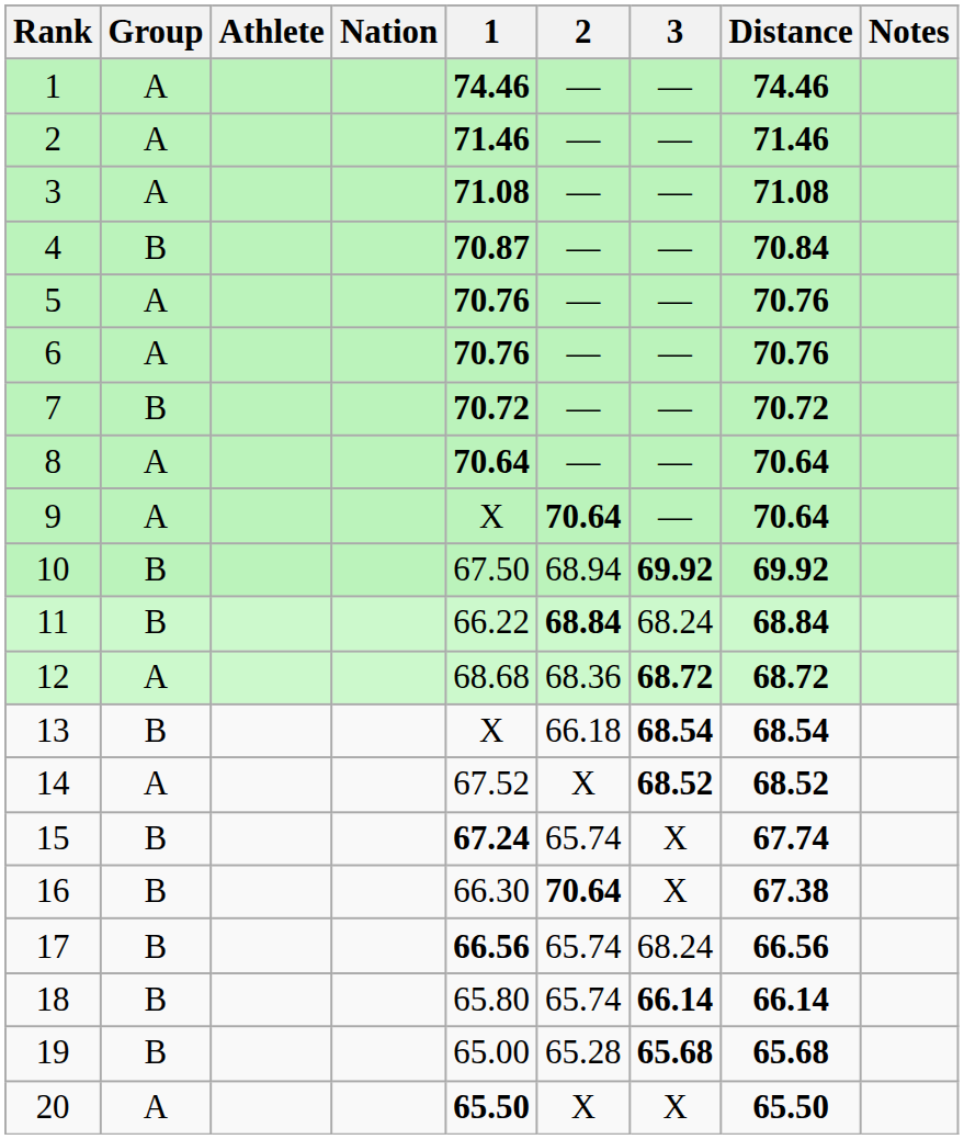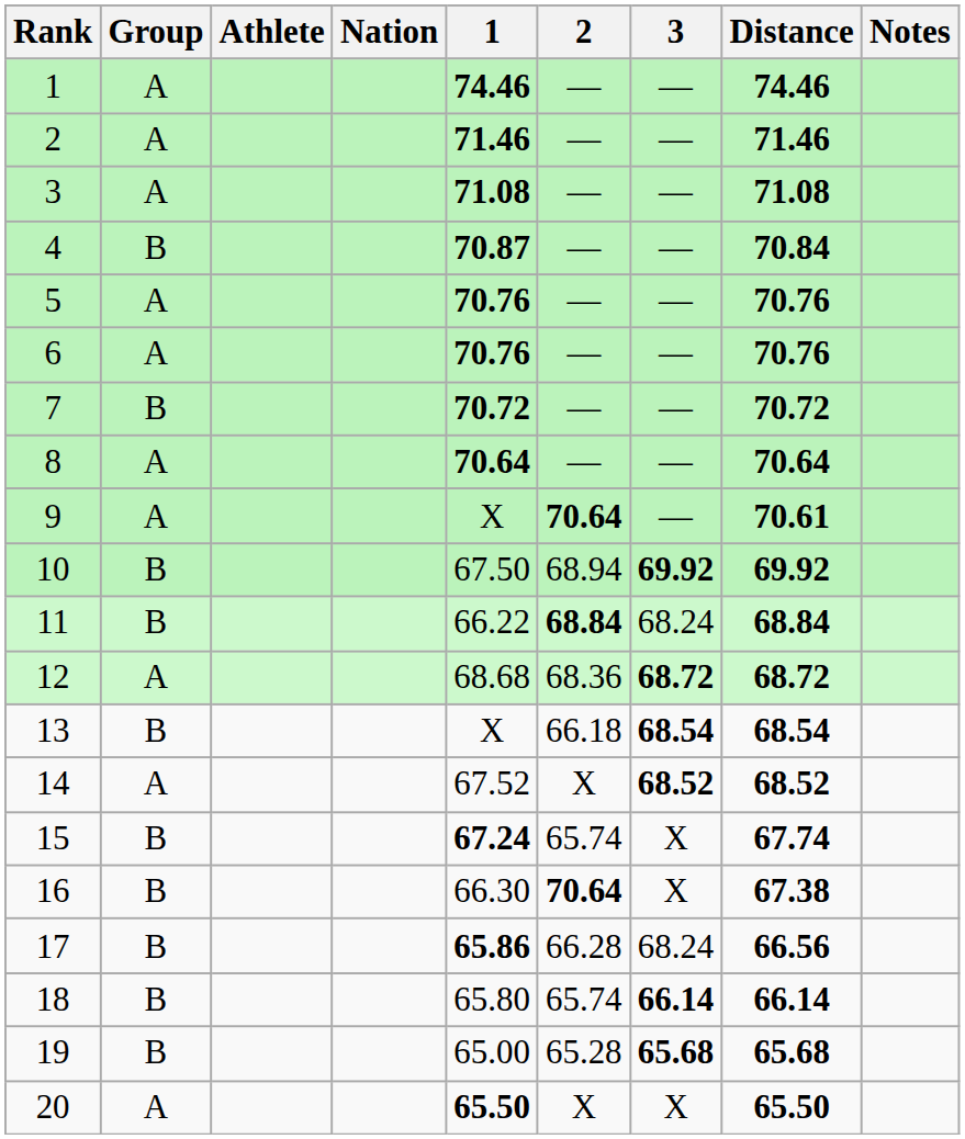 <table class="wikitable sortable" style="text-align:center">
 <tr>
 <th>Rank</th>
 <th>Group</th>
 <th>Athlete</th>
 <th>Nation</th>
 <th>1</th>
 <th>2</th>
 <th>3</th>
 <th>Distance</th>
 <th>Notes</th>
 </tr>
 <tr bgcolor=bbf3bb>
 <td>1</td>
 <td>A</td>
 <td align=left></td>
 <td align=left></td>
 <td><strong>74.46</strong></td>
 <td data-sort-value=69.00>—</td>
 <td data-sort-value=69.00>—</td>
 <td><strong>74.46</strong></td>
 <td></td>
 </tr>
 <tr bgcolor=bbf3bb>
 <td>2</td>
 <td>A</td>
 <td align=left></td>
 <td align=left></td>
 <td><strong>71.46</strong></td>
 <td data-sort-value=69.00>—</td>
 <td data-sort-value=69.00>—</td>
 <td><strong>71.46</strong></td>
 <td></td>
 </tr>
 <tr bgcolor=bbf3bb>
 <td>3</td>
 <td>A</td>
 <td align=left></td>
 <td align=left></td>
 <td><strong>71.08</strong></td>
 <td data-sort-value=69.00>—</td>
 <td data-sort-value=69.00>—</td>
 <td><strong>71.08</strong></td>
 <td></td>
 </tr>
 <tr bgcolor=bbf3bb>
 <td>4</td>
 <td>B</td>
 <td align=left></td>
 <td align=left></td>
 <td><strong>70.87</strong></td>
 <td data-sort-value=69.00>—</td>
 <td data-sort-value=69.00>—</td>
 <td><strong>70.84</strong></td>
 <td></td>
 </tr>
 <tr bgcolor=bbf3bb>
 <td>5</td>
 <td>A</td>
 <td align=left></td>
 <td align=left></td>
 <td><strong>70.76</strong></td>
 <td data-sort-value=69.00>—</td>
 <td data-sort-value=69.00>—</td>
 <td><strong>70.76</strong></td>
 <td></td>
 </tr>
 <tr bgcolor=bbf3bb>
 <td>6</td>
 <td>A</td>
 <td align=left></td>
 <td align=left></td>
 <td><strong>70.76</strong></td>
 <td data-sort-value=69.00>—</td>
 <td data-sort-value=69.00>—</td>
 <td><strong>70.76</strong></td>
 <td></td>
 </tr>
 <tr bgcolor=bbf3bb>
 <td>7</td>
 <td>B</td>
 <td align=left></td>
 <td align=left></td>
 <td><strong>70.72</strong></td>
 <td data-sort-value=69.00>—</td>
 <td data-sort-value=69.00>—</td>
 <td><strong>70.72</strong></td>
 <td></td>
 </tr>
 <tr bgcolor=bbf3bb>
 <td>8</td>
 <td>A</td>
 <td align=left></td>
 <td align=left></td>
 <td><strong>70.64</strong></td>
 <td data-sort-value=69.00>—</td>
 <td data-sort-value=69.00>—</td>
 <td><strong>70.64</strong></td>
 <td></td>
 </tr>
 <tr bgcolor=bbf3bb>
 <td>9</td>
 <td>A</td>
 <td align=left></td>
 <td align=left></td>
 <td data-sort-value=1.00>X</td>
 <td><strong>70.64</strong></td>
 <td data-sort-value=69.00>—</td>
-<td><strong>70.64</strong></td>
+<td><strong>70.61</strong></td>
 <td></td>
 </tr>
 <tr bgcolor=bbf3bb>
 <td>10</td>
 <td>B</td>
 <td align=left></td>
 <td align=left></td>
 <td>67.50</td>
 <td>68.94</td>
 <td><strong>69.92</strong></td>
 <td><strong>69.92</strong></td>
 <td></td>
 </tr>
 <tr bgcolor=ccf9cc>
 <td>11</td>
 <td>B</td>
 <td align=left></td>
 <td align=left></td>
 <td>66.22</td>
 <td><strong>68.84</strong></td>
 <td>68.24</td>
 <td><strong>68.84</strong></td>
 <td></td>
 </tr>
 <tr bgcolor=ccf9cc>
 <td>12</td>
 <td>A</td>
 <td align=left></td>
 <td align=left></td>
 <td>68.68</td>
 <td>68.36</td>
 <td><strong>68.72</strong></td>
 <td><strong>68.72</strong></td>
 <td></td>
 </tr>
 <tr>
 <td>13</td>
 <td>B</td>
 <td align=left></td>
 <td align=left></td>
 <td data-sort-value=1.00>X</td>
 <td>66.18</td>
 <td><strong>68.54</strong></td>
 <td><strong>68.54</strong></td>
 <td></td>
 </tr>
 <tr>
 <td>14</td>
 <td>A</td>
 <td align=left></td>
 <td align=left></td>
 <td>67.52</td>
 <td data-sort-value=1.00>X</td>
 <td><strong>68.52</strong></td>
 <td><strong>68.52</strong></td>
 <td></td>
 </tr>
 <tr>
 <td>15</td>
 <td>B</td>
 <td align=left></td>
 <td align=left></td>
 <td><strong>67.24</strong></td>
 <td>65.74</td>
 <td data-sort-value=1.00>X</td>
 <td><strong>67.74</strong></td>
 <td></td>
 </tr>
 <tr>
 <td>16</td>
 <td>B</td>
 <td align=left></td>
 <td align=left></td>
 <td>66.30</td>
 <td><strong>70.64</strong></td>
 <td data-sort-value=1.00>X</td>
 <td><strong>67.38</strong></td>
 <td></td>
 </tr>
 <tr>
 <td>17</td>
 <td>B</td>
 <td align=left></td>
 <td align=left></td>
-<td><strong>66.56</strong></td>
-<td>65.74</td>
+<td><strong>65.86</strong></td>
+<td>66.28</td>
 <td>68.24</td>
 <td><strong>66.56</strong></td>
 <td></td>
 </tr>
 <tr>
 <td>18</td>
 <td>B</td>
 <td align=left></td>
 <td align=left></td>
 <td>65.80</td>
 <td>65.74</td>
 <td><strong>66.14</strong></td>
 <td><strong>66.14</strong></td>
 <td></td>
 </tr>
 <tr>
 <td>19</td>
 <td>B</td>
 <td align=left></td>
 <td align=left></td>
 <td>65.00</td>
 <td>65.28</td>
 <td><strong>65.68</strong></td>
 <td><strong>65.68</strong></td>
 <td></td>
 </tr>
 <tr>
 <td>20</td>
 <td>A</td>
 <td align=left></td>
 <td align=left></td>
 <td><strong>65.50</strong></td>
 <td data-sort-value=1.00>X</td>
 <td data-sort-value=1.00>X</td>
 <td><strong>65.50</strong></td>
 <td></td>
 </tr>
 </table>
